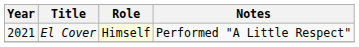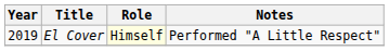 <table class="wikitable">
 <tr>
 <th>Year</th>
 <th>Title</th>
 <th>Role</th>
 <th>Notes</th>
 </tr>
 <tr>
-<td>2021</td>
+<td>2019</td>
 <td><em>El Cover</em></td>
 <td style="background: lightyellow;">Himself</td>
 <td>Performed "A Little Respect"</td>
 </tr>
 <tr>
 </tr>
 </table>
